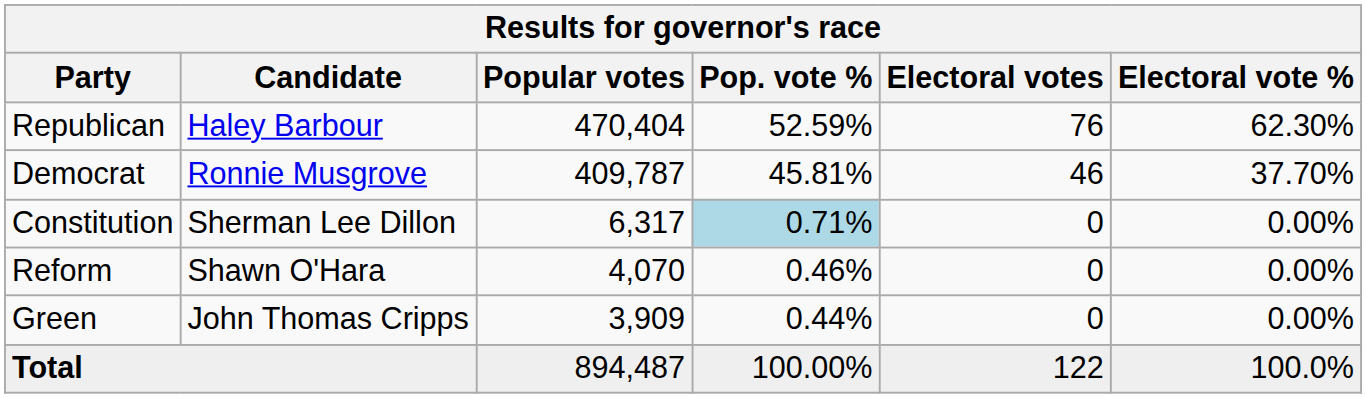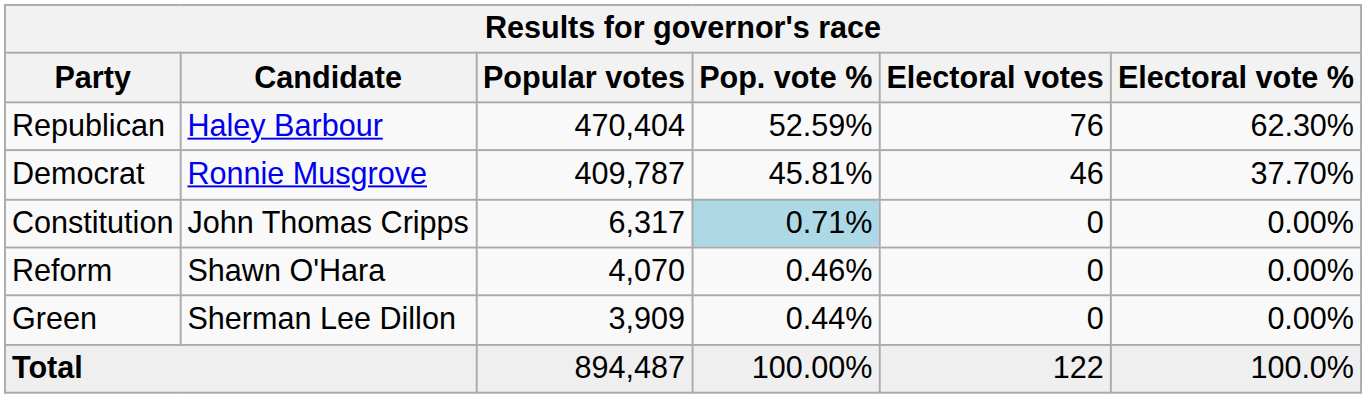 <table class=wikitable>
 <tr>
 <th colspan="6">Results for governor's race</th>
 </tr>
 <tr>
 <th>Party</th>
 <th>Candidate</th>
 <th>Popular votes</th>
 <th>Pop. vote %</th>
 <th>Electoral votes</th>
 <th>Electoral vote %</th>
 </tr>
 <tr>
 <td>Republican</td>
 <td><a href='#'>Haley Barbour</a></td>
 <td align="right">470,404</td>
 <td align="right">52.59%</td>
 <td align="right">76</td>
 <td align="right">62.30%</td>
 </tr>
 <tr>
 <td>Democrat</td>
 <td><a href='#'>Ronnie Musgrove</a></td>
 <td align="right">409,787</td>
 <td align="right">45.81%</td>
 <td align="right">46</td>
 <td align="right">37.70%</td>
 </tr>
 <tr>
 <td>Constitution</td>
-<td>Sherman Lee Dillon</td>
+<td>John Thomas Cripps</td>
 <td align="right">6,317</td>
 <td align="right" style="background: lightblue;">0.71%</td>
 <td align="right">0</td>
 <td align="right">0.00%</td>
 </tr>
 <tr>
 <td>Reform</td>
 <td>Shawn O'Hara</td>
 <td align="right">4,070</td>
 <td align="right">0.46%</td>
 <td align="right">0</td>
 <td align="right">0.00%</td>
 </tr>
 <tr>
 <td>Green</td>
-<td>John Thomas Cripps</td>
+<td>Sherman Lee Dillon</td>
 <td align="right">3,909</td>
 <td align="right">0.44%</td>
 <td align="right">0</td>
 <td align="right">0.00%</td>
 </tr>
 <tr style="background:#EFEFEF;">
 <td colspan="2"><strong>Total</strong></td>
 <td align="right">894,487</td>
 <td align="right">100.00%</td>
 <td align="right">122</td>
 <td align="right">100.0%</td>
 </tr>
 </table>
